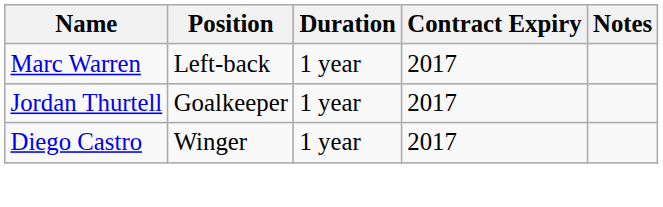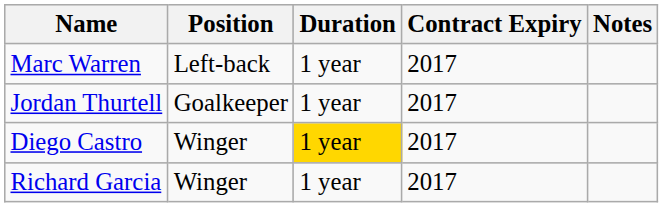 <table class="wikitable">
 <tr>
 <th>Name</th>
 <th>Position</th>
 <th>Duration</th>
 <th>Contract Expiry</th>
 <th>Notes</th>
 </tr>
 <tr>
 <td> <a href='#'>Marc Warren</a></td>
 <td>Left-back</td>
 <td>1 year</td>
 <td>2017</td>
 <td></td>
 </tr>
 <tr>
 <td> <a href='#'>Jordan Thurtell</a></td>
 <td>Goalkeeper</td>
 <td>1 year</td>
 <td>2017</td>
 <td></td>
 </tr>
 <tr>
 <td> <a href='#'>Diego Castro</a></td>
 <td>Winger</td>
+<td style="background: gold;">1 year</td>
+<td>2017</td>
+<td></td>
+</tr>
+<tr>
+<td> <a href='#'>Richard Garcia</a></td>
+<td>Winger</td>
 <td>1 year</td>
 <td>2017</td>
 <td></td>
 </tr>
 </table>
